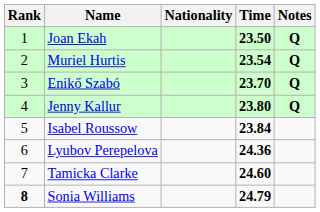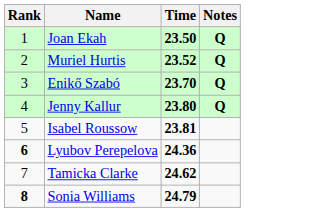 <table class="wikitable sortable" style="text-align:center">
 <tr>
 <th>Rank</th>
 <th>Name</th>
-<th>Nationality</th>
 <th>Time</th>
 <th>Notes</th>
 </tr>
 <tr bgcolor=ccffcc>
 <td>1</td>
 <td align=left><a href='#'>Joan Ekah</a></td>
-<td align=left></td>
 <td><strong>23.50</strong></td>
 <td><strong>Q</strong></td>
 </tr>
 <tr bgcolor=ccffcc>
 <td>2</td>
 <td align=left><a href='#'>Muriel Hurtis</a></td>
-<td align=left></td>
-<td><strong>23.54</strong></td>
+<td><strong>23.52</strong></td>
 <td><strong>Q</strong></td>
 </tr>
 <tr bgcolor=ccffcc>
 <td>3</td>
 <td align=left><a href='#'>Enikő Szabó</a></td>
-<td align=left></td>
 <td><strong>23.70</strong></td>
 <td><strong>Q</strong></td>
 </tr>
 <tr bgcolor=ccffcc>
 <td>4</td>
 <td align=left><a href='#'>Jenny Kallur</a></td>
-<td align=left></td>
 <td><strong>23.80</strong></td>
 <td><strong>Q</strong></td>
 </tr>
 <tr>
 <td>5</td>
 <td align=left><a href='#'>Isabel Roussow</a></td>
-<td align=left></td>
-<td><strong>23.84</strong></td>
+<td><strong>23.81</strong></td>
 <td></td>
 </tr>
 <tr>
-<td>6</td>
+<td><strong>6</strong></td>
 <td align=left><a href='#'>Lyubov Perepelova</a></td>
-<td align=left></td>
 <td><strong>24.36</strong></td>
 <td></td>
 </tr>
 <tr>
 <td>7</td>
 <td align=left><a href='#'>Tamicka Clarke</a></td>
-<td align=left></td>
-<td><strong>24.60</strong></td>
+<td><strong>24.62</strong></td>
 <td></td>
 </tr>
 <tr>
 <td><strong>8</strong></td>
 <td align=left><a href='#'>Sonia Williams</a></td>
-<td align=left></td>
 <td><strong>24.79</strong></td>
 <td></td>
 </tr>
 </table>
